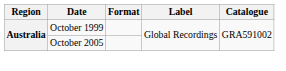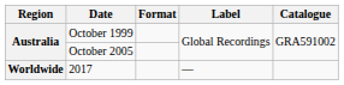 <table class="wikitable plainrowheaders">
 <tr>
 <th scope="col">Region</th>
 <th scope="col">Date</th>
 <th scope="col">Format</th>
 <th scope="col">Label</th>
 <th scope="col">Catalogue</th>
 </tr>
 <tr>
 <th scope="row" rowspan="2">Australia</th>
 <td>October 1999</td>
 <td></td>
 <td rowspan="2">Global Recordings</td>
 <td rowspan="2">GRA591002</td>
 </tr>
 <tr>
 <td>October 2005</td>
 <td></td>
 </tr>
+<tr>
+<th scope="row" rowspan="1">Worldwide</th>
+<td>2017</td>
+<td></td>
+<td>—</td>
+<td></td>
+</tr>
 </table>
